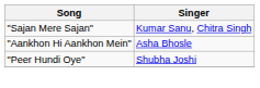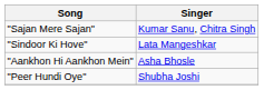 <table class="wikitable" style="font-size:90%;">
 <tr>
 <th>Song</th>
 <th>Singer</th>
 </tr>
 <tr>
 <td>"Sajan Mere Sajan"</td>
 <td><a href='#'>Kumar Sanu</a>, <a href='#'>Chitra Singh</a></td>
+</tr>
+<tr>
+<td>"Sindoor Ki Hove"</td>
+<td><a href='#'>Lata Mangeshkar</a></td>
 </tr>
 <tr>
 <td>"Aankhon Hi Aankhon Mein"</td>
 <td><a href='#'>Asha Bhosle</a></td>
 </tr>
 <tr>
 <td>"Peer Hundi Oye"</td>
 <td><a href='#'>Shubha Joshi</a></td>
 </tr>
 <tr>
 </tr>
 </table>
